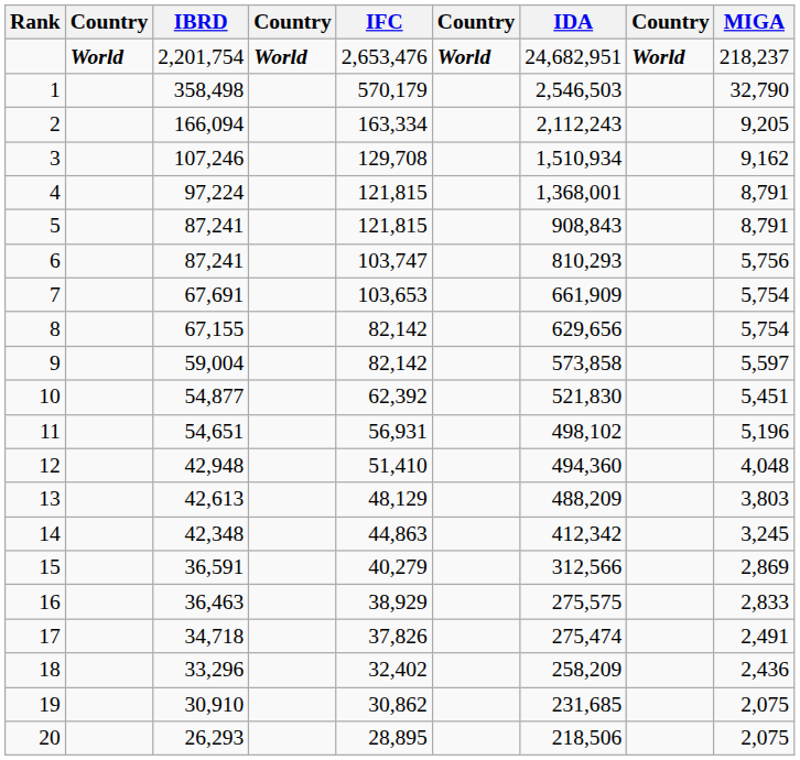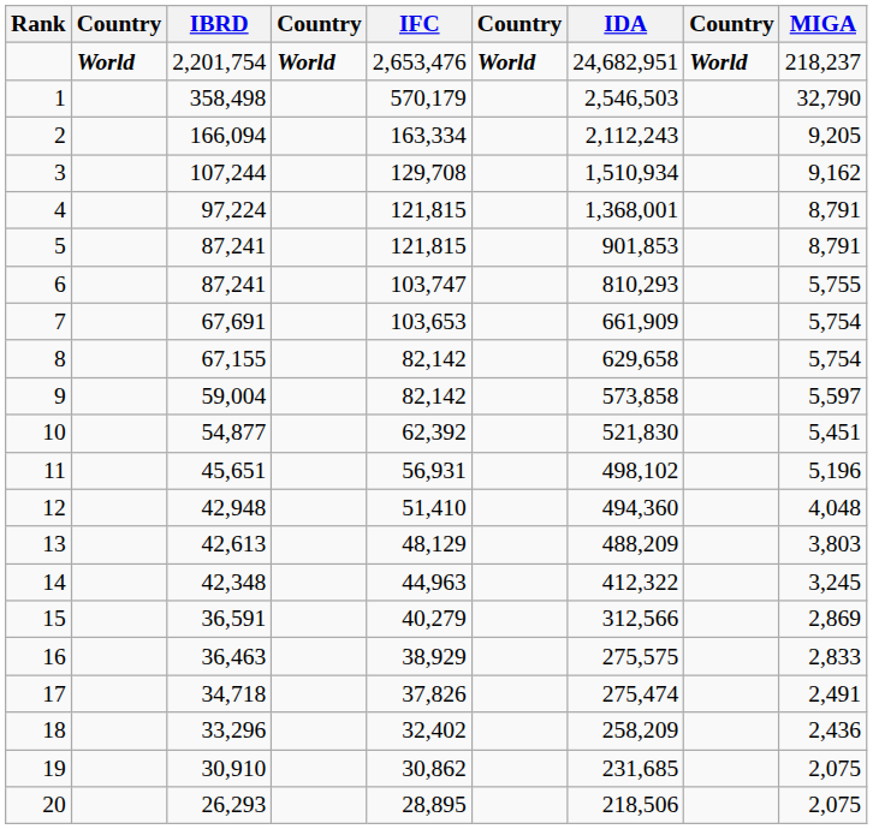 <table class="wikitable sortable" style="text-align: right">
 <tr>
 <th>Rank</th>
 <th>Country</th>
 <th><a href='#'>IBRD</a></th>
 <th>Country</th>
 <th><a href='#'>IFC</a></th>
 <th>Country</th>
 <th><a href='#'>IDA</a></th>
 <th>Country</th>
 <th><a href='#'>MIGA</a></th>
 </tr>
 <tr>
 <td></td>
 <td align="left"><strong><em>World</em></strong></td>
 <td>2,201,754</td>
 <td align="left"><strong><em>World</em></strong></td>
 <td>2,653,476</td>
 <td align="left"><strong><em>World</em></strong></td>
 <td>24,682,951</td>
 <td align="left"><strong><em>World</em></strong></td>
 <td>218,237</td>
 </tr>
 <tr>
 <td>1</td>
 <td align="left"></td>
 <td>358,498</td>
 <td align="left"></td>
 <td>570,179</td>
 <td align="left"></td>
 <td>2,546,503</td>
 <td align="left"></td>
 <td>32,790</td>
 </tr>
 <tr>
 <td>2</td>
 <td align="left"></td>
 <td>166,094</td>
 <td align="left"></td>
 <td>163,334</td>
 <td align="left"></td>
 <td>2,112,243</td>
 <td align="left"></td>
 <td>9,205</td>
 </tr>
 <tr>
 <td>3</td>
 <td align="left"></td>
-<td>107,246</td>
+<td>107,244</td>
 <td align="left"></td>
 <td>129,708</td>
 <td align="left"></td>
 <td>1,510,934</td>
 <td align="left"></td>
 <td>9,162</td>
 </tr>
 <tr>
 <td>4</td>
 <td align="left"></td>
 <td>97,224</td>
 <td align="left"></td>
 <td>121,815</td>
 <td align="left"></td>
 <td>1,368,001</td>
 <td align="left"></td>
 <td>8,791</td>
 </tr>
 <tr>
 <td>5</td>
 <td align="left"></td>
 <td>87,241</td>
 <td align="left"></td>
 <td>121,815</td>
 <td align="left"></td>
-<td>908,843</td>
+<td>901,853</td>
 <td align="left"></td>
 <td>8,791</td>
 </tr>
 <tr>
 <td>6</td>
 <td align="left"></td>
 <td>87,241</td>
 <td align="left"></td>
 <td>103,747</td>
 <td align="left"></td>
 <td>810,293</td>
 <td align="left"></td>
-<td>5,756</td>
+<td>5,755</td>
 </tr>
 <tr>
 <td>7</td>
 <td align="left"></td>
 <td>67,691</td>
 <td align="left"></td>
 <td>103,653</td>
 <td align="left"></td>
 <td>661,909</td>
 <td align="left"></td>
 <td>5,754</td>
 </tr>
 <tr>
 <td>8</td>
 <td align="left"></td>
 <td>67,155</td>
 <td align="left"></td>
 <td>82,142</td>
 <td align="left"></td>
-<td>629,656</td>
+<td>629,658</td>
 <td align="left"></td>
 <td>5,754</td>
 </tr>
 <tr>
 <td>9</td>
 <td align="left"></td>
 <td>59,004</td>
 <td align="left"></td>
 <td>82,142</td>
 <td align="left"></td>
 <td>573,858</td>
 <td align="left"></td>
 <td>5,597</td>
 </tr>
 <tr>
 <td>10</td>
 <td align="left"></td>
 <td>54,877</td>
 <td align="left"></td>
 <td>62,392</td>
 <td align="left"></td>
 <td>521,830</td>
 <td align="left"></td>
 <td>5,451</td>
 </tr>
 <tr>
 <td>11</td>
 <td align="left"></td>
-<td>54,651</td>
+<td>45,651</td>
 <td align="left"></td>
 <td>56,931</td>
 <td align="left"></td>
 <td>498,102</td>
 <td align="left"></td>
 <td>5,196</td>
 </tr>
 <tr>
 <td>12</td>
 <td align="left"></td>
 <td>42,948</td>
 <td align="left"></td>
 <td>51,410</td>
 <td align="left"></td>
 <td>494,360</td>
 <td align="left"></td>
 <td>4,048</td>
 </tr>
 <tr>
 <td>13</td>
 <td align="left"></td>
 <td>42,613</td>
 <td align="left"></td>
 <td>48,129</td>
 <td align="left"></td>
 <td>488,209</td>
 <td align="left"></td>
 <td>3,803</td>
 </tr>
 <tr>
 <td>14</td>
 <td align="left"></td>
 <td>42,348</td>
 <td align="left"></td>
-<td>44,863</td>
+<td>44,963</td>
 <td align="left"></td>
-<td>412,342</td>
+<td>412,322</td>
 <td align="left"></td>
 <td>3,245</td>
 </tr>
 <tr>
 <td>15</td>
 <td align="left"></td>
 <td>36,591</td>
 <td align="left"></td>
 <td>40,279</td>
 <td align="left"></td>
 <td>312,566</td>
 <td align="left"></td>
 <td>2,869</td>
 </tr>
 <tr>
 <td>16</td>
 <td align="left"></td>
 <td>36,463</td>
 <td align="left"></td>
 <td>38,929</td>
 <td align="left"></td>
 <td>275,575</td>
 <td align="left"></td>
 <td>2,833</td>
 </tr>
 <tr>
 <td>17</td>
 <td align="left"></td>
 <td>34,718</td>
 <td align="left"></td>
 <td>37,826</td>
 <td align="left"></td>
 <td>275,474</td>
 <td align="left"></td>
 <td>2,491</td>
 </tr>
 <tr>
 <td>18</td>
 <td align="left"></td>
 <td>33,296</td>
 <td align="left"></td>
 <td>32,402</td>
 <td align="left"></td>
 <td>258,209</td>
 <td align="left"></td>
 <td>2,436</td>
 </tr>
 <tr>
 <td>19</td>
 <td align="left"></td>
 <td>30,910</td>
 <td align="left"></td>
 <td>30,862</td>
 <td align="left"></td>
 <td>231,685</td>
 <td align="left"></td>
 <td>2,075</td>
 </tr>
 <tr>
 <td>20</td>
 <td align="left"></td>
 <td>26,293</td>
 <td align="left"></td>
 <td>28,895</td>
 <td align="left"></td>
 <td>218,506</td>
 <td align="left"></td>
 <td>2,075</td>
 </tr>
 </table>
